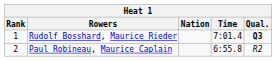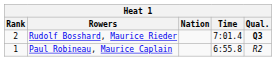 <table class="wikitable" style="text-align:center">
 <tr>
 <th colspan=5 align=center><strong>Heat 1</strong></th>
 </tr>
 <tr>
 <th>Rank</th>
 <th>Rowers</th>
 <th>Nation</th>
 <th>Time</th>
 <th>Qual.</th>
 </tr>
 <tr>
-<td>1</td>
+<td>2</td>
 <td align=left><a href='#'>Rudolf Bosshard</a>, <a href='#'>Maurice Rieder</a></td>
 <td align=left></td>
 <td>7:01.4</td>
 <td><strong>Q3</strong></td>
 </tr>
 <tr>
-<td>2</td>
+<td>1</td>
 <td align=left><a href='#'>Paul Robineau</a>, <a href='#'>Maurice Caplain</a></td>
 <td align=left></td>
 <td>6:55.8</td>
 <td><em>R2</em></td>
 </tr>
 </table>
